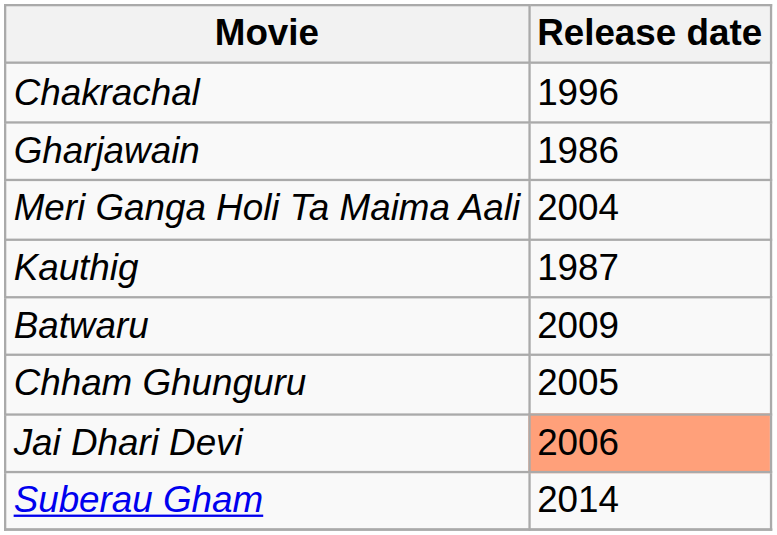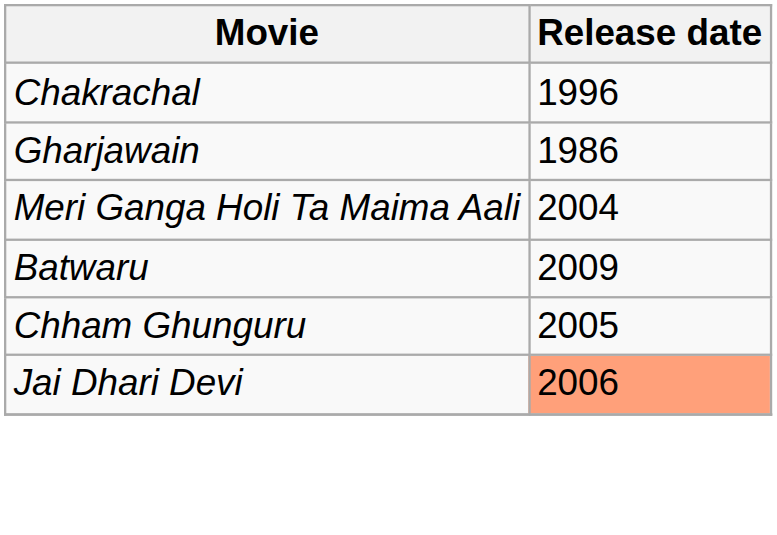 <table class="wikitable sortable">
 <tr>
 <th>Movie</th>
 <th>Release date</th>
 </tr>
 <tr>
 <td><em>Chakrachal</em></td>
 <td>1996</td>
 </tr>
 <tr>
 <td><em>Gharjawain</em></td>
 <td>1986</td>
 </tr>
 <tr>
 <td><em>Meri Ganga Holi Ta Maima Aali</em></td>
 <td>2004</td>
 </tr>
 <tr>
-<td><em>Kauthig</em></td>
-<td>1987</td>
-</tr>
-<tr>
 <td><em>Batwaru</em></td>
 <td>2009</td>
 </tr>
 <tr>
 <td><em>Chham Ghunguru</em></td>
 <td>2005</td>
 </tr>
 <tr>
 <td><em>Jai Dhari Devi</em></td>
 <td style="background: lightsalmon;">2006</td>
 </tr>
 <tr>
-<td><em><a href='#'>Suberau Gham</a></em></td>
-<td>2014</td>
-</tr>
-<tr>
 </tr>
 </table>
